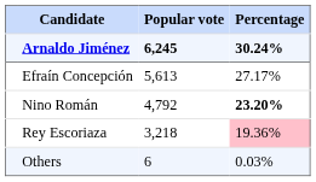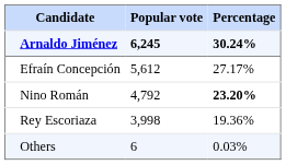 <table style="border: 1px solid #666666; border-collapse: collapse" align="center" cellpadding="6">
 <tr style="background-color: #C9DBFC">
 <th colspan="2">Candidate</th>
 <th>Popular vote</th>
 <th>Percentage</th>
 </tr>
 <tr style="background-color: #F0F5FE">
 <td style="border-top: 1px solid #DDDDDD"></td>
 <td style="border-top: 1px solid #DDDDDD"><strong><a href='#'>Arnaldo Jiménez</a></strong></td>
 <td style="border-top: 1px solid #DDDDDD"><strong>6,245</strong></td>
 <td style="border-top: 1px solid #DDDDDD"><strong>30.24%</strong></td>
 </tr>
 <tr>
 <td style="border-top: 1px solid #666666"></td>
 <td style="border-top: 1px solid #666666">Efraín Concepción</td>
-<td style="border-top: 1px solid #666666">5,613</td>
+<td style="border-top: 1px solid #666666">5,612</td>
 <td style="border-top: 1px solid #666666">27.17%</td>
 </tr>
 <tr>
 <td style="border-top: 1px solid #DDDDDD"></td>
 <td style="border-top: 1px solid #DDDDDD">Nino Román</td>
 <td style="border-top: 1px solid #DDDDDD">4,792</td>
 <td style="border-top: 1px solid #DDDDDD"><strong>23.20%</strong></td>
 </tr>
 <tr>
 <td style="border-top: 1px solid #DDDDDD"></td>
 <td style="border-top: 1px solid #DDDDDD">Rey Escoriaza</td>
-<td style="border-top: 1px solid #DDDDDD">3,218</td>
-<td style="background: pink; border-top: 1px solid #DDDDDD">19.36%</td>
+<td style="border-top: 1px solid #DDDDDD">3,998</td>
+<td style="border-top: 1px solid #DDDDDD">19.36%</td>
 </tr>
 <tr style="background-color: #F0F5FE">
 <td style="border-top: 1px solid #DDDDDD"></td>
 <td style="border-top: 1px solid #DDDDDD">Others</td>
 <td style="border-top: 1px solid #DDDDDD">6</td>
 <td style="border-top: 1px solid #DDDDDD">0.03%</td>
 </tr>
 </table>
